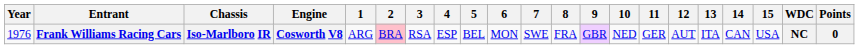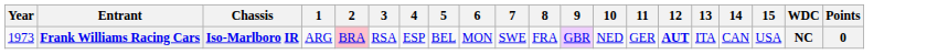 <table class="wikitable" style="text-align:center; font-size:90%">
 <tr>
 <th>Year</th>
 <th>Entrant</th>
 <th>Chassis</th>
-<th>Engine</th>
 <th>1</th>
 <th>2</th>
 <th>3</th>
 <th>4</th>
 <th>5</th>
 <th>6</th>
 <th>7</th>
 <th>8</th>
 <th>9</th>
 <th>10</th>
 <th>11</th>
 <th>12</th>
 <th>13</th>
 <th>14</th>
 <th>15</th>
 <th>WDC</th>
 <th>Points</th>
 </tr>
 <tr>
-<td><a href='#'>1976</a></td>
+<td><a href='#'>1973</a></td>
 <th><a href='#'>Frank Williams Racing Cars</a></th>
 <th><a href='#'>Iso-Marlboro</a> <a href='#'>IR</a></th>
-<th><a href='#'>Cosworth</a> <a href='#'>V8</a></th>
 <td><a href='#'>ARG</a><br></td>
 <td style="background: pink;"><a href='#'>BRA</a><br></td>
 <td><a href='#'>RSA</a><br></td>
 <td><a href='#'>ESP</a><br></td>
 <td><a href='#'>BEL</a><br></td>
 <td><a href='#'>MON</a><br></td>
 <td><a href='#'>SWE</a><br></td>
 <td><a href='#'>FRA</a><br></td>
 <td style="background:#EFCFFF;"><a href='#'>GBR</a><br></td>
 <td><a href='#'>NED</a><br></td>
 <td><a href='#'>GER</a><br></td>
-<td><a href='#'>AUT</a><br></td>
+<td><strong><a href='#'>AUT</a><br></strong></td>
 <td><a href='#'>ITA</a><br></td>
 <td><a href='#'>CAN</a><br></td>
 <td><a href='#'>USA</a><br></td>
 <th>NC</th>
 <th>0</th>
 </tr>
 </table>
